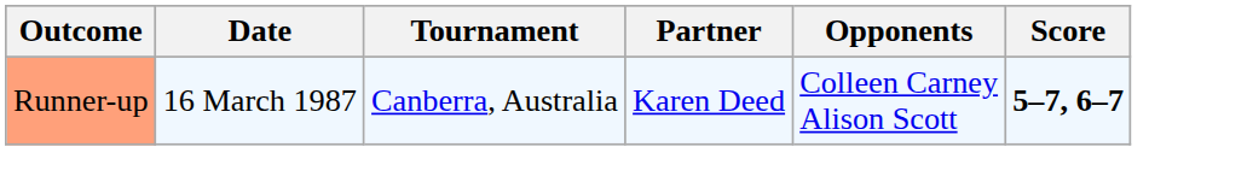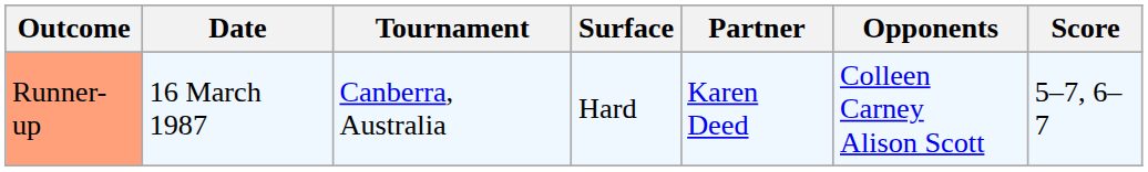 <table class="sortable wikitable" style=font-size:97%>
 <tr>
 <th>Outcome</th>
 <th>Date</th>
 <th>Tournament</th>
+<th>Surface</th>
 <th>Partner</th>
 <th>Opponents</th>
 <th>Score</th>
 </tr>
 <tr bgcolor="#f0f8ff">
 <td bgcolor="FFA07A">Runner-up</td>
 <td>16 March 1987</td>
 <td><a href='#'>Canberra</a>, Australia</td>
+<td>Hard</td>
 <td> <a href='#'>Karen Deed</a></td>
 <td> <a href='#'>Colleen Carney</a> <br>  <a href='#'>Alison Scott</a></td>
-<td><strong>5–7, 6–7</strong></td>
+<td>5–7, 6–7</td>
 </tr>
 </table>
